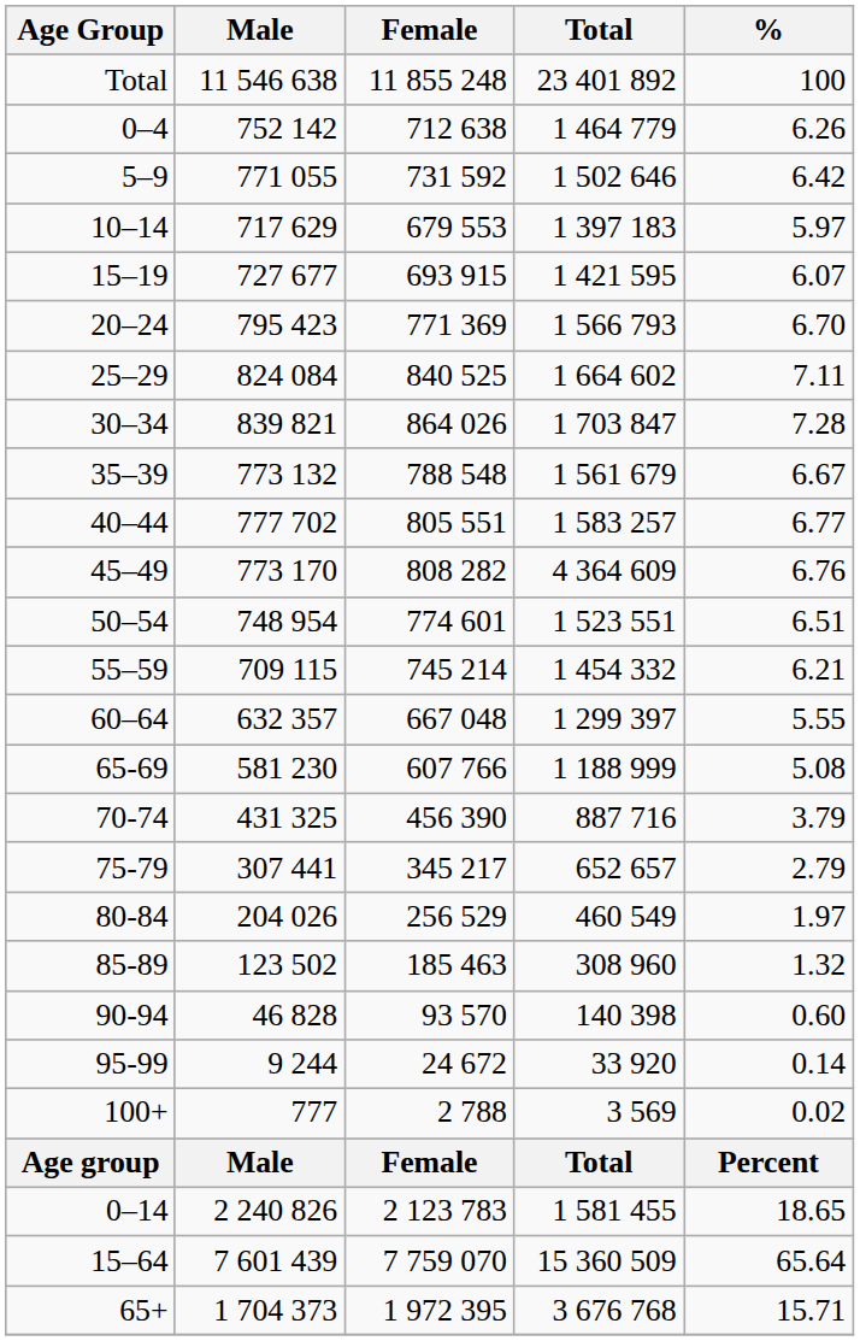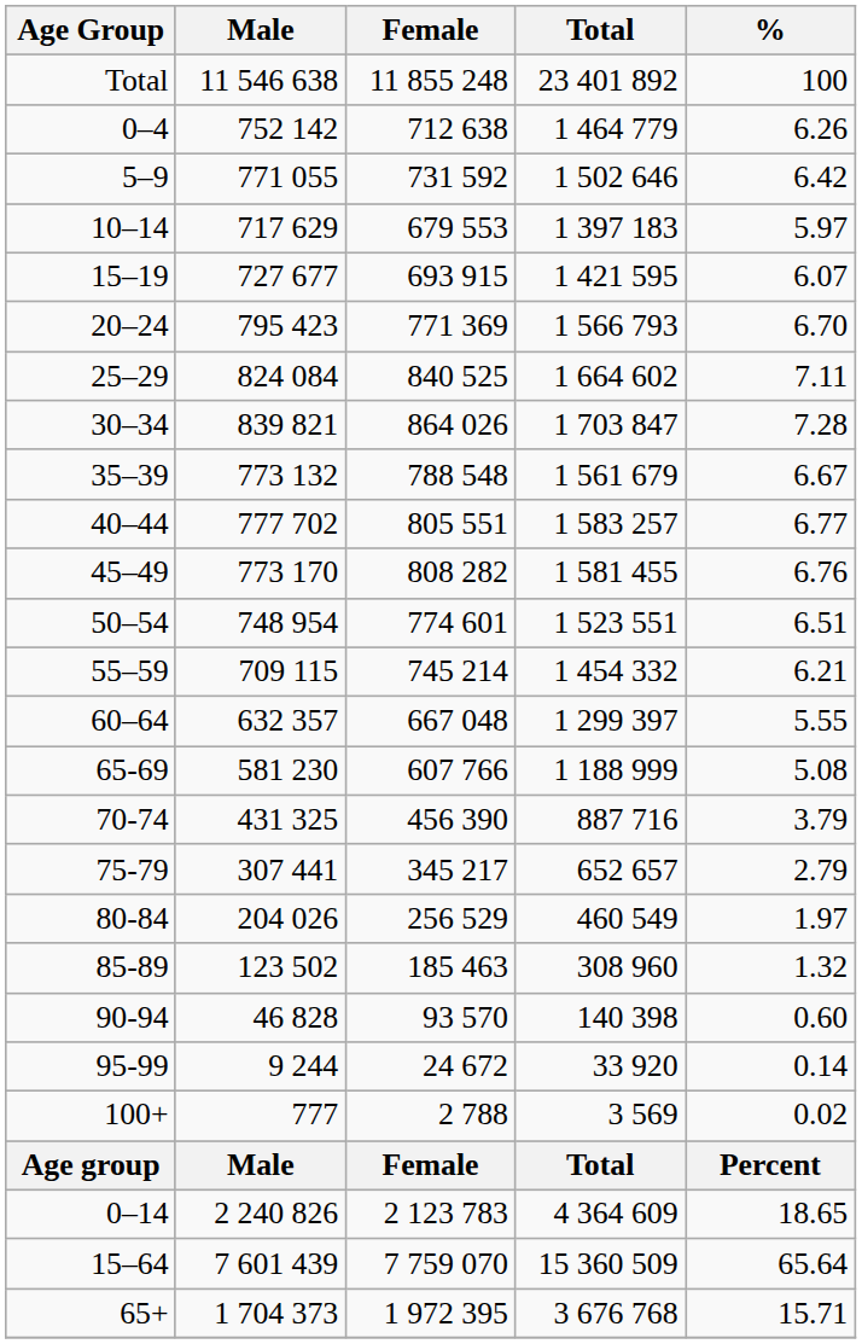 <table class="wikitable">
 <tr>
 <th width="80pt">Age Group</th>
 <th width="80pt">Male</th>
 <th width="80pt">Female</th>
 <th width="80pt">Total</th>
 <th width="80pt">%</th>
 </tr>
 <tr>
 <td align="right">Total</td>
 <td align="right">11 546 638</td>
 <td align="right">11 855 248</td>
 <td align="right">23 401 892</td>
 <td align="right">100</td>
 </tr>
 <tr>
 <td align="right">0–4</td>
 <td align="right">752 142</td>
 <td align="right">712 638</td>
 <td align="right">1 464 779</td>
 <td align="right">6.26</td>
 </tr>
 <tr>
 <td align="right">5–9</td>
 <td align="right">771 055</td>
 <td align="right">731 592</td>
 <td align="right">1 502 646</td>
 <td align="right">6.42</td>
 </tr>
 <tr>
 <td align="right">10–14</td>
 <td align="right">717 629</td>
 <td align="right">679 553</td>
 <td align="right">1 397 183</td>
 <td align="right">5.97</td>
 </tr>
 <tr>
 <td align="right">15–19</td>
 <td align="right">727 677</td>
 <td align="right">693 915</td>
 <td align="right">1 421 595</td>
 <td align="right">6.07</td>
 </tr>
 <tr>
 <td align="right">20–24</td>
 <td align="right">795 423</td>
 <td align="right">771 369</td>
 <td align="right">1 566 793</td>
 <td align="right">6.70</td>
 </tr>
 <tr>
 <td align="right">25–29</td>
 <td align="right">824 084</td>
 <td align="right">840 525</td>
 <td align="right">1 664 602</td>
 <td align="right">7.11</td>
 </tr>
 <tr>
 <td align="right">30–34</td>
 <td align="right">839 821</td>
 <td align="right">864 026</td>
 <td align="right">1 703 847</td>
 <td align="right">7.28</td>
 </tr>
 <tr>
 <td align="right">35–39</td>
 <td align="right">773 132</td>
 <td align="right">788 548</td>
 <td align="right">1 561 679</td>
 <td align="right">6.67</td>
 </tr>
 <tr>
 <td align="right">40–44</td>
 <td align="right">777 702</td>
 <td align="right">805 551</td>
 <td align="right">1 583 257</td>
 <td align="right">6.77</td>
 </tr>
 <tr>
 <td align="right">45–49</td>
 <td align="right">773 170</td>
 <td align="right">808 282</td>
-<td align="right">4 364 609</td>
+<td align="right">1 581 455</td>
 <td align="right">6.76</td>
 </tr>
 <tr>
 <td align="right">50–54</td>
 <td align="right">748 954</td>
 <td align="right">774 601</td>
 <td align="right">1 523 551</td>
 <td align="right">6.51</td>
 </tr>
 <tr>
 <td align="right">55–59</td>
 <td align="right">709 115</td>
 <td align="right">745 214</td>
 <td align="right">1 454 332</td>
 <td align="right">6.21</td>
 </tr>
 <tr>
 <td align="right">60–64</td>
 <td align="right">632 357</td>
 <td align="right">667 048</td>
 <td align="right">1 299 397</td>
 <td align="right">5.55</td>
 </tr>
 <tr>
 <td align="right">65-69</td>
 <td align="right">581 230</td>
 <td align="right">607 766</td>
 <td align="right">1 188 999</td>
 <td align="right">5.08</td>
 </tr>
 <tr>
 <td align="right">70-74</td>
 <td align="right">431 325</td>
 <td align="right">456 390</td>
 <td align="right">887 716</td>
 <td align="right">3.79</td>
 </tr>
 <tr>
 <td align="right">75-79</td>
 <td align="right">307 441</td>
 <td align="right">345 217</td>
 <td align="right">652 657</td>
 <td align="right">2.79</td>
 </tr>
 <tr>
 <td align="right">80-84</td>
 <td align="right">204 026</td>
 <td align="right">256 529</td>
 <td align="right">460 549</td>
 <td align="right">1.97</td>
 </tr>
 <tr>
 <td align="right">85-89</td>
 <td align="right">123 502</td>
 <td align="right">185 463</td>
 <td align="right">308 960</td>
 <td align="right">1.32</td>
 </tr>
 <tr>
 <td align="right">90-94</td>
 <td align="right">46 828</td>
 <td align="right">93 570</td>
 <td align="right">140 398</td>
 <td align="right">0.60</td>
 </tr>
 <tr>
 <td align="right">95-99</td>
 <td align="right">9 244</td>
 <td align="right">24 672</td>
 <td align="right">33 920</td>
 <td align="right">0.14</td>
 </tr>
 <tr>
 <td align="right">100+</td>
 <td align="right">777</td>
 <td align="right">2 788</td>
 <td align="right">3 569</td>
 <td align="right">0.02</td>
 </tr>
 <tr>
 <th width="50">Age group</th>
 <th width="80pt">Male</th>
 <th width="80">Female</th>
 <th width="80">Total</th>
 <th width="50">Percent</th>
 </tr>
 <tr>
 <td align="right">0–14</td>
 <td align="right">2 240 826</td>
 <td align="right">2 123 783</td>
-<td align="right">1 581 455</td>
+<td align="right">4 364 609</td>
 <td align="right">18.65</td>
 </tr>
 <tr>
 <td align="right">15–64</td>
 <td align="right">7 601 439</td>
 <td align="right">7 759 070</td>
 <td align="right">15 360 509</td>
 <td align="right">65.64</td>
 </tr>
 <tr>
 <td align="right">65+</td>
 <td align="right">1 704 373</td>
 <td align="right">1 972 395</td>
 <td align="right">3 676 768</td>
 <td align="right">15.71</td>
 </tr>
 <tr>
 </tr>
 </table>
